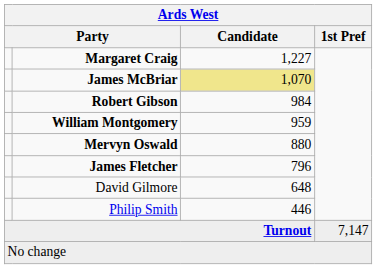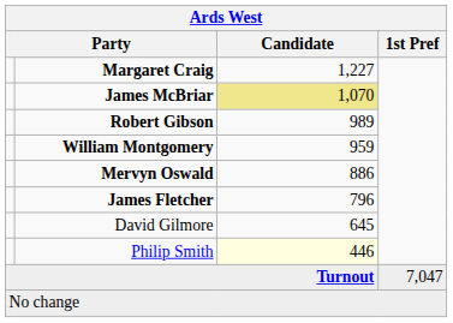 <table class="wikitable">
 <tr>
 <th colspan="4" align="center"><a href='#'>Ards West</a></th>
 </tr>
 <tr>
 <th colspan="2" align="center" width=200>Party</th>
 <th width=150>Candidate</th>
 <th width=60>1st Pref</th>
 </tr>
 <tr>
 <td></td>
 <td align="right"><strong>Margaret Craig</strong></td>
 <td align="right">1,227</td>
 </tr>
 <tr>
 <td></td>
 <td align="right"><strong>James McBriar</strong></td>
 <td align="right" style="background: khaki;">1,070</td>
 </tr>
 <tr>
 <td></td>
 <td align="right"><strong>Robert Gibson</strong></td>
-<td align="right">984</td>
+<td align="right">989</td>
 </tr>
 <tr>
 <td></td>
 <td align="right"><strong>William Montgomery</strong></td>
 <td align="right">959</td>
 </tr>
 <tr>
 <td></td>
 <td align="right"><strong>Mervyn Oswald</strong></td>
-<td align="right">880</td>
+<td align="right">886</td>
 </tr>
 <tr>
 <td></td>
 <td align="right"><strong>James Fletcher</strong></td>
 <td align="right">796</td>
 </tr>
 <tr>
 <td></td>
 <td align="right">David Gilmore</td>
-<td align="right">648</td>
+<td align="right">645</td>
 </tr>
 <tr>
 <td></td>
 <td align="right"><a href='#'>Philip Smith</a></td>
-<td align="right">446</td>
+<td align="right" style="background: lightyellow;">446</td>
 </tr>
 <tr bgcolor="EEEEEE">
 <td colspan=3 align="right"><strong><a href='#'>Turnout</a></strong></td>
-<td align="right">7,147</td>
+<td align="right">7,047</td>
 </tr>
 <tr>
 <td colspan=4 bgcolor="EEEEEE">No change</td>
 </tr>
 </table>
